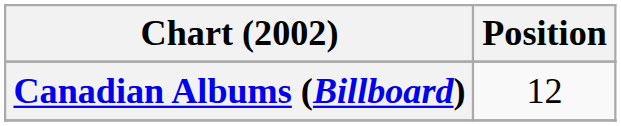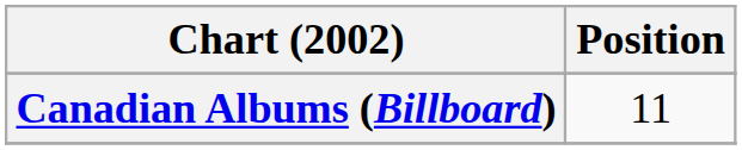 <table class="wikitable plainrowheaders sortable" style="text-align:center">
 <tr>
 <th scope="col">Chart (2002)</th>
 <th scope="col">Position</th>
 </tr>
 <tr>
 </tr>
 <tr>
 <th scope="row"><a href='#'>Canadian Albums</a> (<a href='#'><em>Billboard</em></a>)</th>
-<td>12</td>
+<td>11</td>
 </tr>
 <tr>
 </tr>
 <tr>
 </tr>
 </table>
